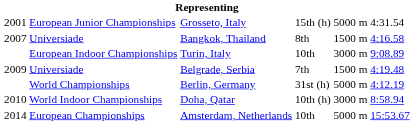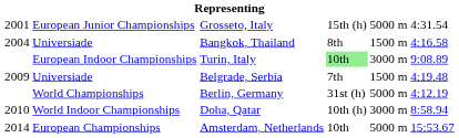 <table>
 <tr>
 <th colspan="6">Representing </th>
 </tr>
 <tr>
 <td>2001</td>
 <td><a href='#'>European Junior Championships</a></td>
 <td><a href='#'>Grosseto, Italy</a></td>
 <td>15th (h)</td>
 <td>5000 m</td>
 <td>4:31.54</td>
 </tr>
 <tr>
-<td>2007</td>
+<td>2004</td>
 <td><a href='#'>Universiade</a></td>
 <td><a href='#'>Bangkok, Thailand</a></td>
 <td>8th</td>
 <td>1500 m</td>
 <td><a href='#'>4:16.58</a></td>
 </tr>
 <tr>
 <td rowspan=3>2009</td>
 <td><a href='#'>European Indoor Championships</a></td>
 <td><a href='#'>Turin, Italy</a></td>
-<td>10th</td>
+<td style="background: lightgreen;">10th</td>
 <td>3000 m</td>
 <td><a href='#'>	9:08.89</a></td>
 </tr>
 <tr>
 <td><a href='#'>Universiade</a></td>
 <td><a href='#'>Belgrade, Serbia</a></td>
 <td>7th</td>
 <td>1500 m</td>
 <td><a href='#'>4:19.48</a></td>
 </tr>
 <tr>
 <td><a href='#'>World Championships</a></td>
 <td><a href='#'>Berlin, Germany</a></td>
 <td>31st (h)</td>
 <td>5000 m</td>
 <td><a href='#'>4:12.19</a></td>
 </tr>
 <tr>
 <td>2010</td>
 <td><a href='#'>World Indoor Championships</a></td>
 <td><a href='#'>Doha, Qatar</a></td>
 <td>10th (h)</td>
 <td>3000 m</td>
 <td><a href='#'>8:58.94</a></td>
 </tr>
 <tr>
 <td>2014</td>
 <td><a href='#'>European Championships</a></td>
 <td><a href='#'>Amsterdam, Netherlands</a></td>
 <td>10th</td>
 <td>5000 m</td>
 <td><a href='#'>	15:53.67</a></td>
 </tr>
 </table>
